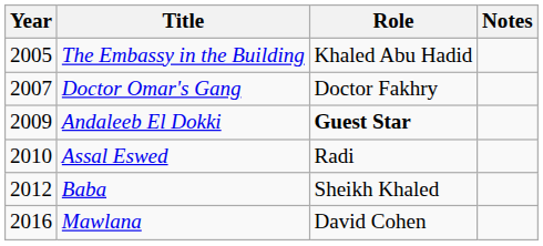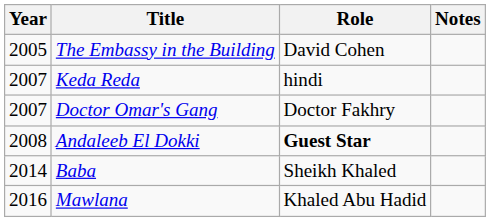 <table class="wikitable sortable">
 <tr>
 <th>Year</th>
 <th>Title</th>
 <th>Role</th>
 <th class="unsortable">Notes</th>
 </tr>
 <tr>
 <td>2005</td>
 <td><em><a href='#'>The Embassy in the Building</a></em></td>
-<td>Khaled Abu Hadid</td>
+<td>David Cohen</td>
+<td></td>
+</tr>
+<tr>
+<td>2007</td>
+<td><em><a href='#'>Keda Reda</a></em></td>
+<td>hindi</td>
 <td></td>
 </tr>
 <tr>
 <td>2007</td>
 <td><em><a href='#'>Doctor Omar's Gang</a></em></td>
 <td>Doctor Fakhry</td>
 <td></td>
 </tr>
 <tr>
-<td>2009</td>
+<td>2008</td>
 <td><em><a href='#'>Andaleeb El Dokki</a></em></td>
 <td><strong>Guest Star</strong></td>
 <td></td>
 </tr>
 <tr>
-<td>2010</td>
-<td><em><a href='#'>Assal Eswed</a></em></td>
-<td>Radi</td>
-<td></td>
-</tr>
-<tr>
-<td>2012</td>
+<td>2014</td>
 <td><em><a href='#'>Baba</a></em></td>
 <td>Sheikh Khaled</td>
 <td></td>
 </tr>
 <tr>
 <td>2016</td>
 <td><a href='#'><em>Mawlana</em></a></td>
-<td>David Cohen</td>
+<td>Khaled Abu Hadid</td>
 <td></td>
 </tr>
 </table>
